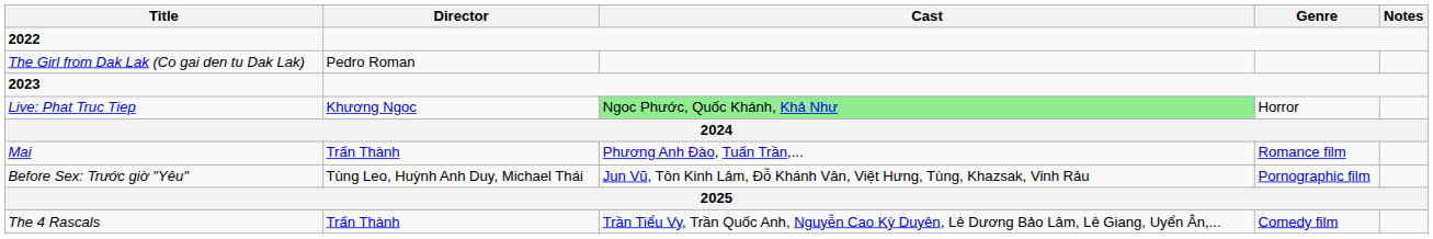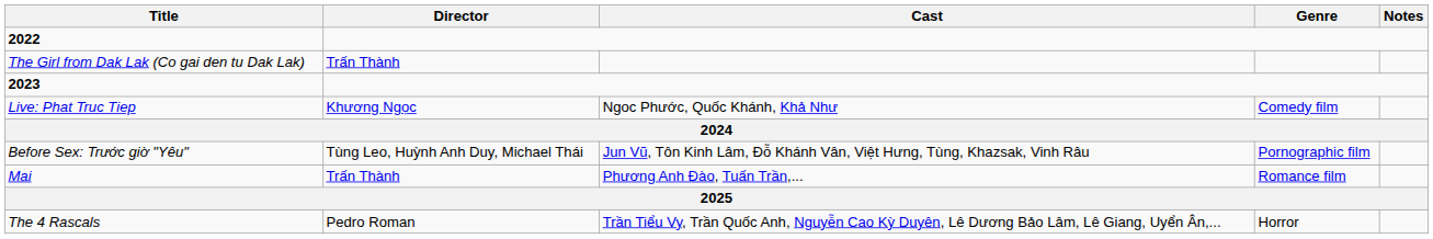 <table class="wikitable sortable" width="100%">
 <tr>
 <th>Title</th>
 <th>Director</th>
 <th>Cast</th>
 <th>Genre</th>
 <th>Notes</th>
 </tr>
 <tr>
 <td><strong>2022</strong></td>
 </tr>
 <tr>
 <td><em><a href='#'>The Girl from Dak Lak</a> (Co gai den tu Dak Lak)</em></td>
-<td>Pedro Roman</td>
+<td><a href='#'>Trấn Thành</a></td>
 <td></td>
 <td></td>
 <td></td>
 </tr>
 <tr>
 <td><strong>2023</strong></td>
 </tr>
 <tr>
 <td><em><a href='#'>Live: Phat Truc Tiep</a></em></td>
 <td><a href='#'>Khương Ngọc</a></td>
-<td style="background: lightgreen;">Ngoc Phước, Quốc Khánh, <a href='#'>Khả Như</a></td>
-<td>Horror</td>
+<td>Ngoc Phước, Quốc Khánh, <a href='#'>Khả Như</a></td>
+<td><a href='#'>Comedy film</a></td>
 <td></td>
 </tr>
 <tr>
 <th colspan="5">2024</th>
+</tr>
+<tr>
+<td><em>Before Sex: Trước giờ "Yêu"</em></td>
+<td>Tùng Leo, Huỳnh Anh Duy, Michael Thái</td>
+<td><a href='#'>Jun Vũ</a>, Tôn Kinh Lâm, Đỗ Khánh Vân, Việt Hưng, Tùng, Khazsak, Vinh Râu</td>
+<td><a href='#'>Pornographic film</a></td>
+<td></td>
 </tr>
 <tr>
 <td><em><a href='#'>Mai</a></em></td>
 <td><a href='#'>Trấn Thành</a></td>
 <td><a href='#'>Phương Anh Đào</a>, <a href='#'>Tuấn Trần</a>,...</td>
 <td><a href='#'>Romance film</a></td>
 <td></td>
 </tr>
 <tr>
-<td><em>Before Sex: Trước giờ "Yêu"</em></td>
-<td>Tùng Leo, Huỳnh Anh Duy, Michael Thái</td>
-<td><a href='#'>Jun Vũ</a>, Tôn Kinh Lâm, Đỗ Khánh Vân, Việt Hưng, Tùng, Khazsak, Vinh Râu</td>
-<td><a href='#'>Pornographic film</a></td>
-<td></td>
-</tr>
-<tr>
 <th colspan="5">2025</th>
 </tr>
 <tr>
 <td><em>The 4 Rascals</em></td>
-<td><a href='#'>Trấn Thành</a></td>
+<td>Pedro Roman</td>
 <td><a href='#'>Trần Tiểu Vy</a>, Trần Quốc Anh, <a href='#'>Nguyễn Cao Kỳ Duyên</a>, Lê Dương Bảo Lâm, Lê Giang, Uyển Ân,...</td>
-<td><a href='#'>Comedy film</a></td>
+<td>Horror</td>
 <td></td>
 </tr>
 </table>
